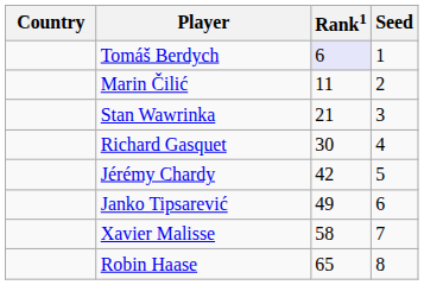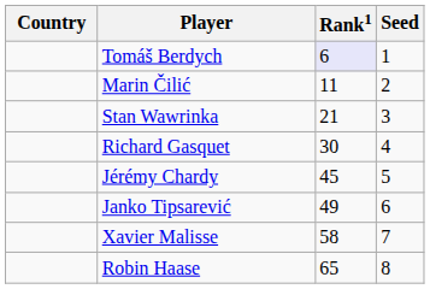 <table class="sortable wikitable">
 <tr>
 <th width="70">Country</th>
 <th width="175">Player</th>
 <th>Rank<sup>1</sup></th>
 <th>Seed</th>
 </tr>
 <tr>
 <td></td>
 <td><a href='#'>Tomáš Berdych</a></td>
 <td style="background: lavender;">6</td>
 <td>1</td>
 </tr>
 <tr>
 <td></td>
 <td><a href='#'>Marin Čilić</a></td>
 <td>11</td>
 <td>2</td>
 </tr>
 <tr>
 <td></td>
 <td><a href='#'>Stan Wawrinka</a></td>
 <td>21</td>
 <td>3</td>
 </tr>
 <tr>
 <td></td>
 <td><a href='#'>Richard Gasquet</a></td>
 <td>30</td>
 <td>4</td>
 </tr>
 <tr>
 <td></td>
 <td><a href='#'>Jérémy Chardy</a></td>
-<td>42</td>
+<td>45</td>
 <td>5</td>
 </tr>
 <tr>
 <td></td>
 <td><a href='#'>Janko Tipsarević</a></td>
 <td>49</td>
 <td>6</td>
 </tr>
 <tr>
 <td></td>
 <td><a href='#'>Xavier Malisse</a></td>
 <td>58</td>
 <td>7</td>
 </tr>
 <tr>
 <td></td>
 <td><a href='#'>Robin Haase</a></td>
 <td>65</td>
 <td>8</td>
 </tr>
 </table>
